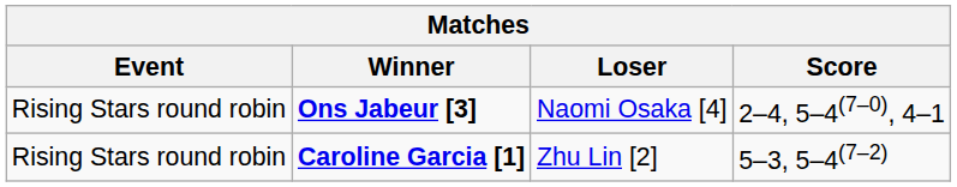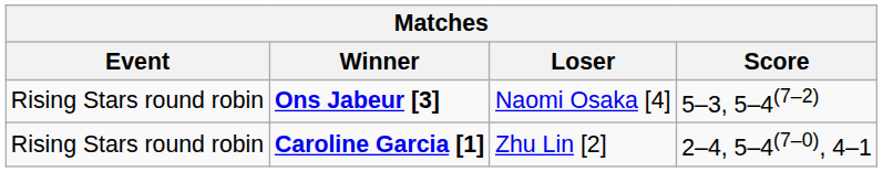 <table class="wikitable collapsible uncollapsed" style="margin:1em auto;">
 <tr>
 <th colspan=4>Matches</th>
 </tr>
 <tr>
 <th>Event</th>
 <th>Winner</th>
 <th>Loser</th>
 <th>Score</th>
 </tr>
 <tr align=left>
 <td>Rising Stars round robin</td>
 <td> <strong><a href='#'>Ons Jabeur</a> [3]</strong></td>
 <td> <a href='#'>Naomi Osaka</a> [4]</td>
-<td>2–4, 5–4<sup>(7–0)</sup>, 4–1</td>
+<td>5–3, 5–4<sup>(7–2)</sup></td>
 </tr>
 <tr align=left>
 <td>Rising Stars round robin</td>
 <td> <strong><a href='#'>Caroline Garcia</a> [1]</strong></td>
 <td> <a href='#'>Zhu Lin</a> [2]</td>
-<td>5–3, 5–4<sup>(7–2)</sup></td>
+<td>2–4, 5–4<sup>(7–0)</sup>, 4–1</td>
 </tr>
 </table>
